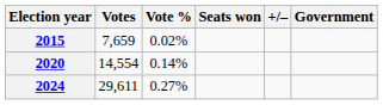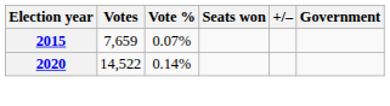 <table class="sortable wikitable">
 <tr>
 <th>Election year</th>
 <th>Votes</th>
 <th>Vote %</th>
 <th>Seats won</th>
 <th>+/–</th>
 <th>Government</th>
 </tr>
 <tr>
 <th><a href='#'>2015</a></th>
 <td align=center>7,659</td>
-<td align=center>0.02%</td>
+<td align=center>0.07%</td>
 <td></td>
 <td></td>
 <td></td>
 </tr>
 <tr>
 <th><a href='#'>2020</a></th>
-<td align=center>14,554</td>
+<td align=center>14,522</td>
 <td align=center>0.14%</td>
 <td></td>
 <td></td>
 <td></td>
 </tr>
-<tr>
-<th><a href='#'>2024</a></th>
-<td align=center>29,611</td>
-<td align=center>0.27%</td>
-<td></td>
-<td></td>
-<td></td>
-</tr>
 </table>
